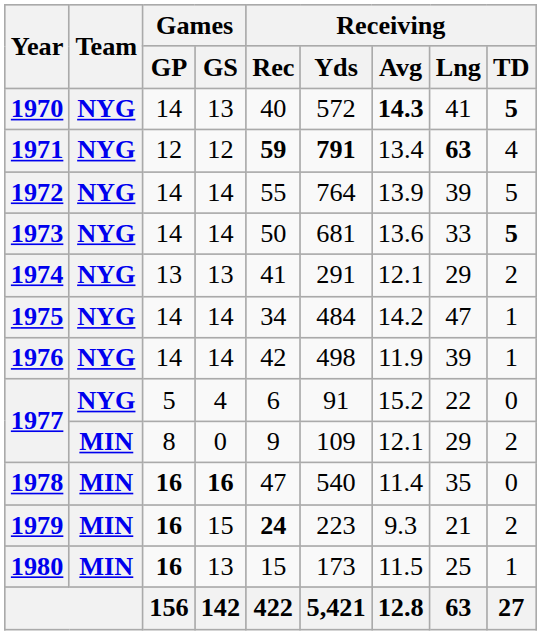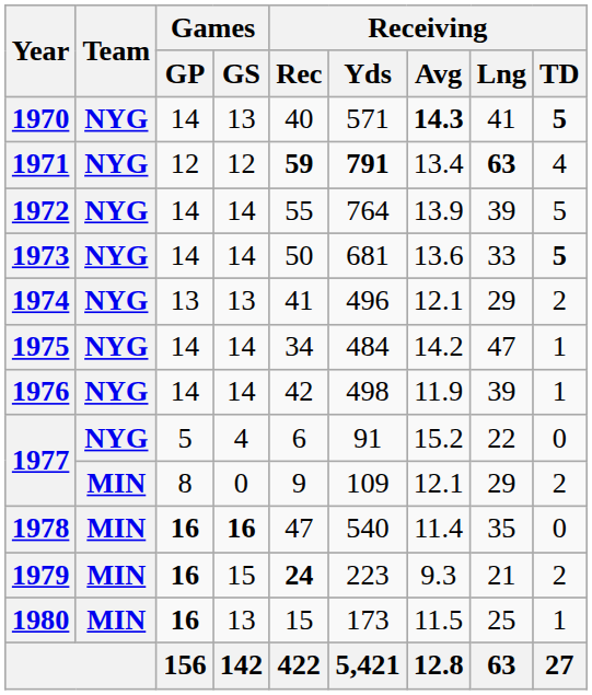 <table class="wikitable" style="text-align:center">
 <tr>
 <th rowspan="2">Year</th>
 <th rowspan="2">Team</th>
 <th colspan="2">Games</th>
 <th colspan="5">Receiving</th>
 </tr>
 <tr>
 <th>GP</th>
 <th>GS</th>
 <th>Rec</th>
 <th>Yds</th>
 <th>Avg</th>
 <th>Lng</th>
 <th>TD</th>
 </tr>
 <tr>
 <th><a href='#'>1970</a></th>
 <th><a href='#'>NYG</a></th>
 <td>14</td>
 <td>13</td>
 <td>40</td>
-<td>572</td>
+<td>571</td>
 <td><strong>14.3</strong></td>
 <td>41</td>
 <td><strong>5</strong></td>
 </tr>
 <tr>
 <th><a href='#'>1971</a></th>
 <th><a href='#'>NYG</a></th>
 <td>12</td>
 <td>12</td>
 <td><strong>59</strong></td>
 <td><strong>791</strong></td>
 <td>13.4</td>
 <td><strong>63</strong></td>
 <td>4</td>
 </tr>
 <tr>
 <th><a href='#'>1972</a></th>
 <th><a href='#'>NYG</a></th>
 <td>14</td>
 <td>14</td>
 <td>55</td>
 <td>764</td>
 <td>13.9</td>
 <td>39</td>
 <td>5</td>
 </tr>
 <tr>
 <th><a href='#'>1973</a></th>
 <th><a href='#'>NYG</a></th>
 <td>14</td>
 <td>14</td>
 <td>50</td>
 <td>681</td>
 <td>13.6</td>
 <td>33</td>
 <td><strong>5</strong></td>
 </tr>
 <tr>
 <th><a href='#'>1974</a></th>
 <th><a href='#'>NYG</a></th>
 <td>13</td>
 <td>13</td>
 <td>41</td>
-<td>291</td>
+<td>496</td>
 <td>12.1</td>
 <td>29</td>
 <td>2</td>
 </tr>
 <tr>
 <th><a href='#'>1975</a></th>
 <th><a href='#'>NYG</a></th>
 <td>14</td>
 <td>14</td>
 <td>34</td>
 <td>484</td>
 <td>14.2</td>
 <td>47</td>
 <td>1</td>
 </tr>
 <tr>
 <th><a href='#'>1976</a></th>
 <th><a href='#'>NYG</a></th>
 <td>14</td>
 <td>14</td>
 <td>42</td>
 <td>498</td>
 <td>11.9</td>
 <td>39</td>
 <td>1</td>
 </tr>
 <tr>
 <th rowspan="2"><a href='#'>1977</a></th>
 <th><a href='#'>NYG</a></th>
 <td>5</td>
 <td>4</td>
 <td>6</td>
 <td>91</td>
 <td>15.2</td>
 <td>22</td>
 <td>0</td>
 </tr>
 <tr>
 <th><a href='#'>MIN</a></th>
 <td>8</td>
 <td>0</td>
 <td>9</td>
 <td>109</td>
 <td>12.1</td>
 <td>29</td>
 <td>2</td>
 </tr>
 <tr>
 <th><a href='#'>1978</a></th>
 <th><a href='#'>MIN</a></th>
 <td><strong>16</strong></td>
 <td><strong>16</strong></td>
 <td>47</td>
 <td>540</td>
 <td>11.4</td>
 <td>35</td>
 <td>0</td>
 </tr>
 <tr>
 <th><a href='#'>1979</a></th>
 <th><a href='#'>MIN</a></th>
 <td><strong>16</strong></td>
 <td>15</td>
 <td><strong>24</strong></td>
 <td>223</td>
 <td>9.3</td>
 <td>21</td>
 <td>2</td>
 </tr>
 <tr>
 <th><a href='#'>1980</a></th>
 <th><a href='#'>MIN</a></th>
 <td><strong>16</strong></td>
 <td>13</td>
 <td>15</td>
 <td>173</td>
 <td>11.5</td>
 <td>25</td>
 <td>1</td>
 </tr>
 <tr>
 <th colspan="2"></th>
 <th>156</th>
 <th>142</th>
 <th>422</th>
 <th>5,421</th>
 <th>12.8</th>
 <th>63</th>
 <th>27</th>
 </tr>
 </table>
